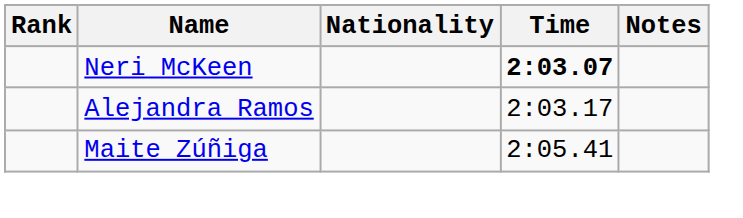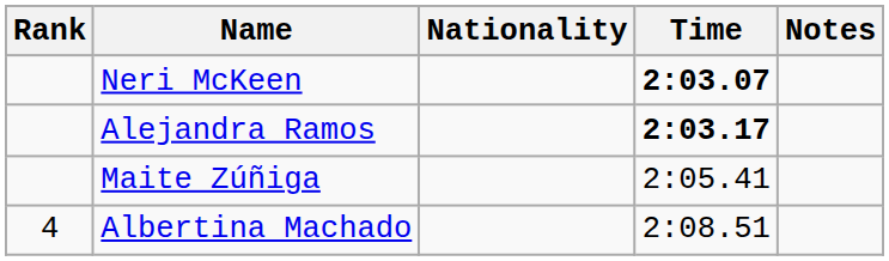 <table class="wikitable sortable" style="text-align:center">
 <tr>
 <th>Rank</th>
 <th>Name</th>
 <th>Nationality</th>
 <th>Time</th>
 <th>Notes</th>
 </tr>
 <tr>
 <td align=center></td>
 <td align=left><a href='#'>Neri McKeen</a></td>
 <td align=left></td>
 <td><strong>2:03.07</strong></td>
 <td></td>
 </tr>
 <tr>
 <td align=center></td>
 <td align=left><a href='#'>Alejandra Ramos</a></td>
 <td align=left></td>
-<td>2:03.17</td>
+<td><strong>2:03.17</strong></td>
 <td></td>
 </tr>
 <tr>
 <td align=center></td>
 <td align=left><a href='#'>Maite Zúñiga</a></td>
 <td align=left></td>
 <td>2:05.41</td>
 <td></td>
 </tr>
+<tr>
+<td align=center>4</td>
+<td align=left><a href='#'>Albertina Machado</a></td>
+<td align=left></td>
+<td>2:08.51</td>
+<td></td>
+</tr>
 </table>
